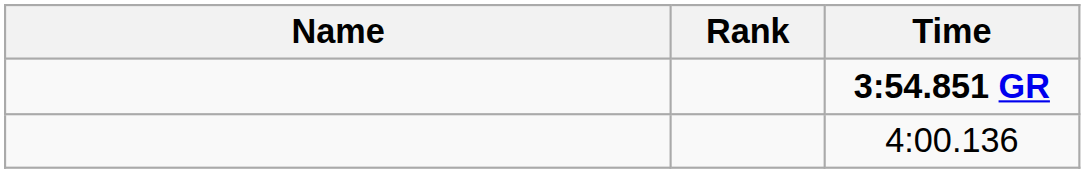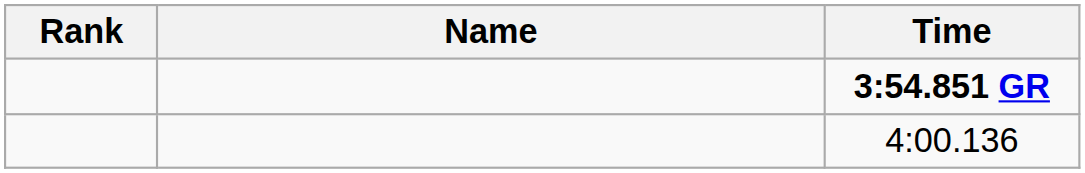 <table class="wikitable" style="text-align:center;">
 <tr>
+<th style="width:4em">Rank</th>
 <th style="width:19em">Name</th>
-<th style="width:4em">Rank</th>
 <th style="width:7em">Time</th>
 </tr>
 <tr>
+<td></td>
 <td align=left><strong></strong></td>
-<td></td>
 <td><strong>3:54.851</strong> <a href='#'><strong>GR</strong></a></td>
 </tr>
 <tr>
+<td></td>
 <td align=left></td>
-<td></td>
 <td>4:00.136</td>
 </tr>
 </table>
